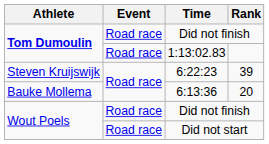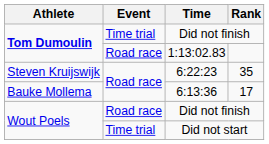 <table class="wikitable" style="font-size:90%">
 <tr>
 <th>Athlete</th>
 <th>Event</th>
 <th>Time</th>
 <th>Rank</th>
 </tr>
 <tr align=center>
 <td align=left rowspan=2><strong><a href='#'>Tom Dumoulin</a></strong></td>
-<td align=left><a href='#'>Road race</a></td>
+<td align=left><a href='#'>Time trial</a></td>
 <td colspan=2>Did not finish</td>
 </tr>
 <tr align=center>
 <td align=left><a href='#'>Road race</a></td>
 <td>1:13:02.83</td>
 <td></td>
 </tr>
 <tr align=center>
 <td align=left><a href='#'>Steven Kruijswijk</a></td>
 <td align=left rowspan=2><a href='#'>Road race</a></td>
 <td>6:22:23</td>
-<td>39</td>
+<td>35</td>
 </tr>
 <tr align=center>
 <td align=left><a href='#'>Bauke Mollema</a></td>
 <td>6:13:36</td>
-<td>20</td>
+<td>17</td>
 </tr>
 <tr align=center>
 <td align=left rowspan=2><a href='#'>Wout Poels</a></td>
 <td align=left><a href='#'>Road race</a></td>
 <td colspan=2>Did not finish</td>
 </tr>
 <tr align=center>
-<td align=left><a href='#'>Road race</a></td>
+<td align=left><a href='#'>Time trial</a></td>
 <td colspan=2>Did not start</td>
 </tr>
 </table>
